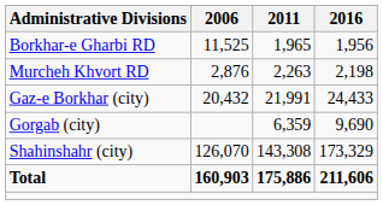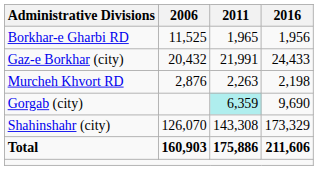 <table class="wikitable">
 <tr>
 <th>Administrative Divisions</th>
 <th>2006</th>
 <th>2011</th>
 <th>2016</th>
 </tr>
 <tr>
 <td><a href='#'>Borkhar-e Gharbi RD</a></td>
 <td style="text-align: right;">11,525</td>
 <td style="text-align: right;">1,965</td>
 <td style="text-align: right;">1,956</td>
 </tr>
 <tr>
+<td><a href='#'>Gaz-e Borkhar</a> (city)</td>
+<td style="text-align: right;">20,432</td>
+<td style="text-align: right;">21,991</td>
+<td style="text-align: right;">24,433</td>
+</tr>
+<tr>
 <td><a href='#'>Murcheh Khvort RD</a></td>
 <td style="text-align: right;">2,876</td>
 <td style="text-align: right;">2,263</td>
 <td style="text-align: right;">2,198</td>
 </tr>
 <tr>
-<td><a href='#'>Gaz-e Borkhar</a> (city)</td>
-<td style="text-align: right;">20,432</td>
-<td style="text-align: right;">21,991</td>
-<td style="text-align: right;">24,433</td>
-</tr>
-<tr>
 <td><a href='#'>Gorgab</a> (city)</td>
 <td style="text-align: right;"></td>
-<td style="text-align: right;">6,359</td>
+<td style="background: paleturquoise; text-align: right;">6,359</td>
 <td style="text-align: right;">9,690</td>
 </tr>
 <tr>
 <td><a href='#'>Shahinshahr</a> (city)</td>
 <td style="text-align: right;">126,070</td>
 <td style="text-align: right;">143,308</td>
 <td style="text-align: right;">173,329</td>
 </tr>
 <tr>
 <td><strong>Total</strong></td>
 <td style="text-align: right;"><strong>160,903</strong></td>
 <td style="text-align: right;"><strong>175,886</strong></td>
 <td style="text-align: right;"><strong>211,606</strong></td>
 </tr>
 <tr>
 <td colspan=4></td>
 </tr>
 </table>
